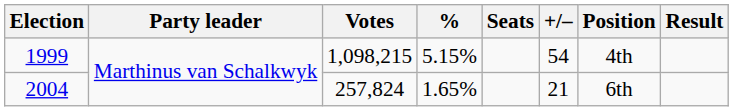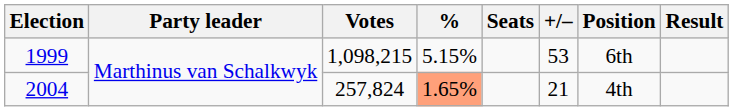 <table class="wikitable" style="text-align:center">
 <tr>
 <th>Election</th>
 <th>Party leader</th>
 <th>Votes</th>
 <th><strong>%</strong></th>
 <th>Seats</th>
 <th><strong>+/–</strong></th>
 <th>Position</th>
 <th>Result</th>
 </tr>
 <tr>
 <td><a href='#'>1999</a></td>
 <td rowspan="2"><a href='#'>Marthinus van Schalkwyk</a></td>
 <td>1,098,215</td>
 <td>5.15%</td>
 <td></td>
-<td> 54</td>
-<td> 4th</td>
+<td> 53</td>
+<td> 6th</td>
 <td></td>
 </tr>
 <tr>
 <td><a href='#'>2004</a></td>
 <td>257,824</td>
-<td>1.65%</td>
+<td style="background: lightsalmon;">1.65%</td>
 <td></td>
 <td> 21</td>
-<td> 6th</td>
+<td> 4th</td>
 <td></td>
 </tr>
 </table>
